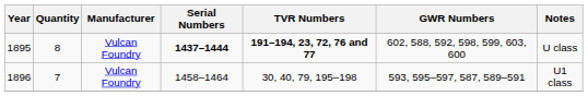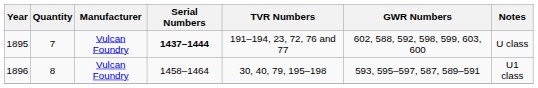 <table class=wikitable style=text-align:center>
 <tr>
 <th>Year</th>
 <th>Quantity</th>
 <th>Manufacturer</th>
 <th>Serial Numbers</th>
 <th>TVR Numbers</th>
 <th>GWR Numbers</th>
 <th>Notes</th>
 </tr>
 <tr>
 <td>1895</td>
-<td>8</td>
+<td>7</td>
 <td><a href='#'>Vulcan Foundry</a></td>
 <td><strong>1437–1444</strong></td>
-<td><strong>191–194, 23, 72, 76 and 77</strong></td>
+<td>191–194, 23, 72, 76 and 77</td>
 <td>602, 588, 592, 598, 599, 603, 600</td>
 <td>U class</td>
 </tr>
 <tr>
 <td>1896</td>
-<td>7</td>
+<td>8</td>
 <td><a href='#'>Vulcan Foundry</a></td>
 <td>1458–1464</td>
 <td>30, 40, 79, 195–198</td>
 <td>593, 595–597, 587, 589–591</td>
 <td>U1 class</td>
 </tr>
 <tr>
 </tr>
 </table>
